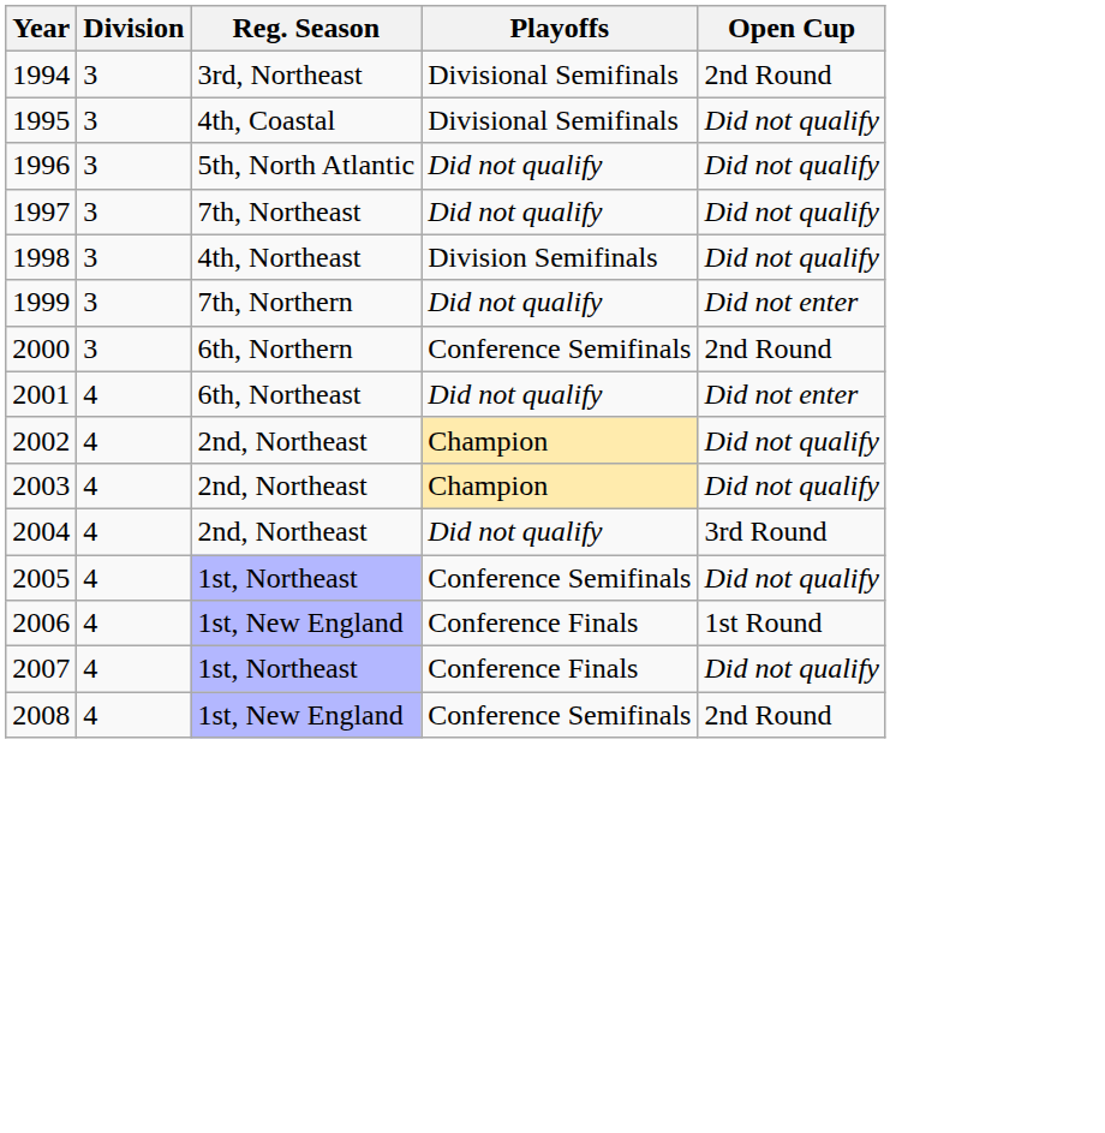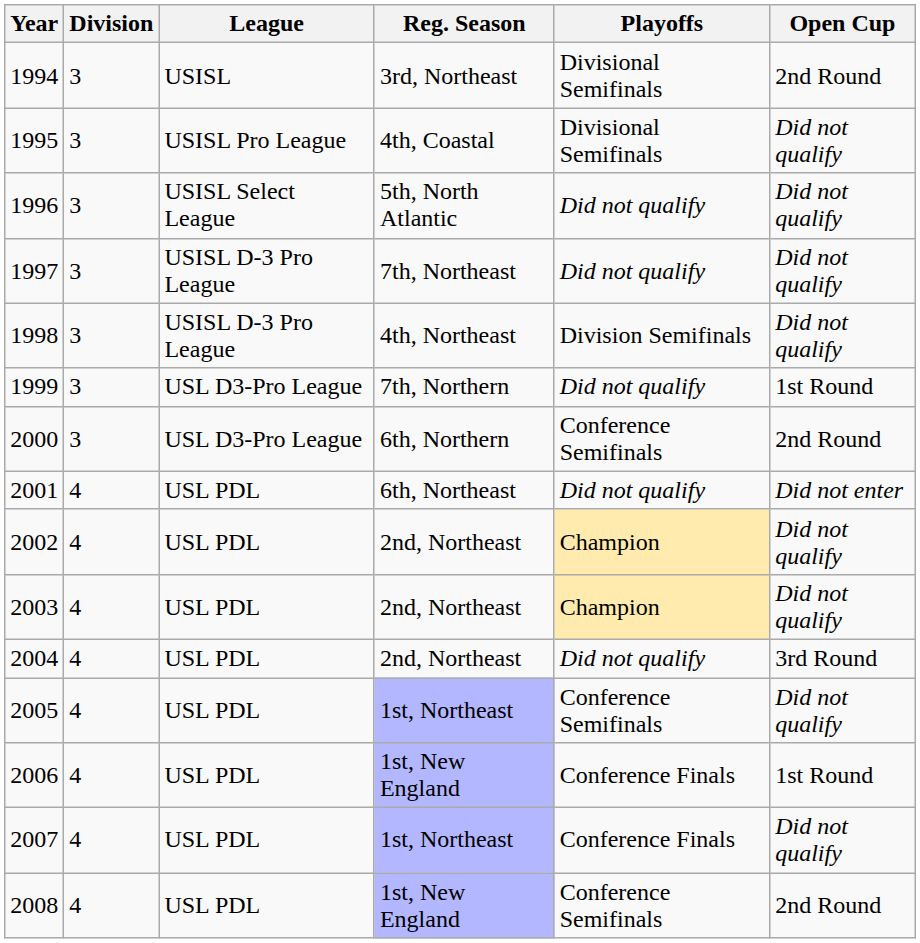 <table class="wikitable">
 <tr>
 <th>Year</th>
 <th>Division</th>
+<th>League</th>
 <th>Reg. Season</th>
 <th>Playoffs</th>
 <th>Open Cup</th>
 </tr>
 <tr>
 <td>1994</td>
 <td>3</td>
+<td>USISL</td>
 <td>3rd, Northeast</td>
 <td>Divisional Semifinals</td>
 <td>2nd Round</td>
 </tr>
 <tr>
 <td>1995</td>
 <td>3</td>
+<td>USISL Pro League</td>
 <td>4th, Coastal</td>
 <td>Divisional Semifinals</td>
 <td><em>Did not qualify</em></td>
 </tr>
 <tr>
 <td>1996</td>
 <td>3</td>
+<td>USISL Select League</td>
 <td>5th, North Atlantic</td>
 <td><em>Did not qualify</em></td>
 <td><em>Did not qualify</em></td>
 </tr>
 <tr>
 <td>1997</td>
 <td>3</td>
+<td>USISL D-3 Pro League</td>
 <td>7th, Northeast</td>
 <td><em>Did not qualify</em></td>
 <td><em>Did not qualify</em></td>
 </tr>
 <tr>
 <td>1998</td>
 <td>3</td>
+<td>USISL D-3 Pro League</td>
 <td>4th, Northeast</td>
 <td>Division Semifinals</td>
 <td><em>Did not qualify</em></td>
 </tr>
 <tr>
 <td>1999</td>
 <td>3</td>
+<td>USL D3-Pro League</td>
 <td>7th, Northern</td>
 <td><em>Did not qualify</em></td>
-<td><em>Did not enter</em></td>
+<td>1st Round</td>
 </tr>
 <tr>
 <td>2000</td>
 <td>3</td>
+<td>USL D3-Pro League</td>
 <td>6th, Northern</td>
 <td>Conference Semifinals</td>
 <td>2nd Round</td>
 </tr>
 <tr>
 <td>2001</td>
 <td>4</td>
+<td>USL PDL</td>
 <td>6th, Northeast</td>
 <td><em>Did not qualify</em></td>
 <td><em>Did not enter</em></td>
 </tr>
 <tr>
 <td>2002</td>
 <td>4</td>
+<td>USL PDL</td>
 <td>2nd, Northeast</td>
 <td bgcolor="FFEBAD">Champion</td>
 <td><em>Did not qualify</em></td>
 </tr>
 <tr>
 <td>2003</td>
 <td>4</td>
+<td>USL PDL</td>
 <td>2nd, Northeast</td>
 <td bgcolor="FFEBAD">Champion</td>
 <td><em>Did not qualify</em></td>
 </tr>
 <tr>
 <td>2004</td>
 <td>4</td>
+<td>USL PDL</td>
 <td>2nd, Northeast</td>
 <td><em>Did not qualify</em></td>
 <td>3rd Round</td>
 </tr>
 <tr>
 <td>2005</td>
 <td>4</td>
+<td>USL PDL</td>
 <td bgcolor="B3B7FF">1st, Northeast</td>
 <td>Conference Semifinals</td>
 <td><em>Did not qualify</em></td>
 </tr>
 <tr>
 <td>2006</td>
 <td>4</td>
+<td>USL PDL</td>
 <td bgcolor="B3B7FF">1st, New England</td>
 <td>Conference Finals</td>
 <td>1st Round</td>
 </tr>
 <tr>
 <td>2007</td>
 <td>4</td>
+<td>USL PDL</td>
 <td bgcolor="B3B7FF">1st, Northeast</td>
 <td>Conference Finals</td>
 <td><em>Did not qualify</em></td>
 </tr>
 <tr>
 <td>2008</td>
 <td>4</td>
+<td>USL PDL</td>
 <td bgcolor="B3B7FF">1st, New England</td>
 <td>Conference Semifinals</td>
 <td>2nd Round</td>
 </tr>
 </table>
